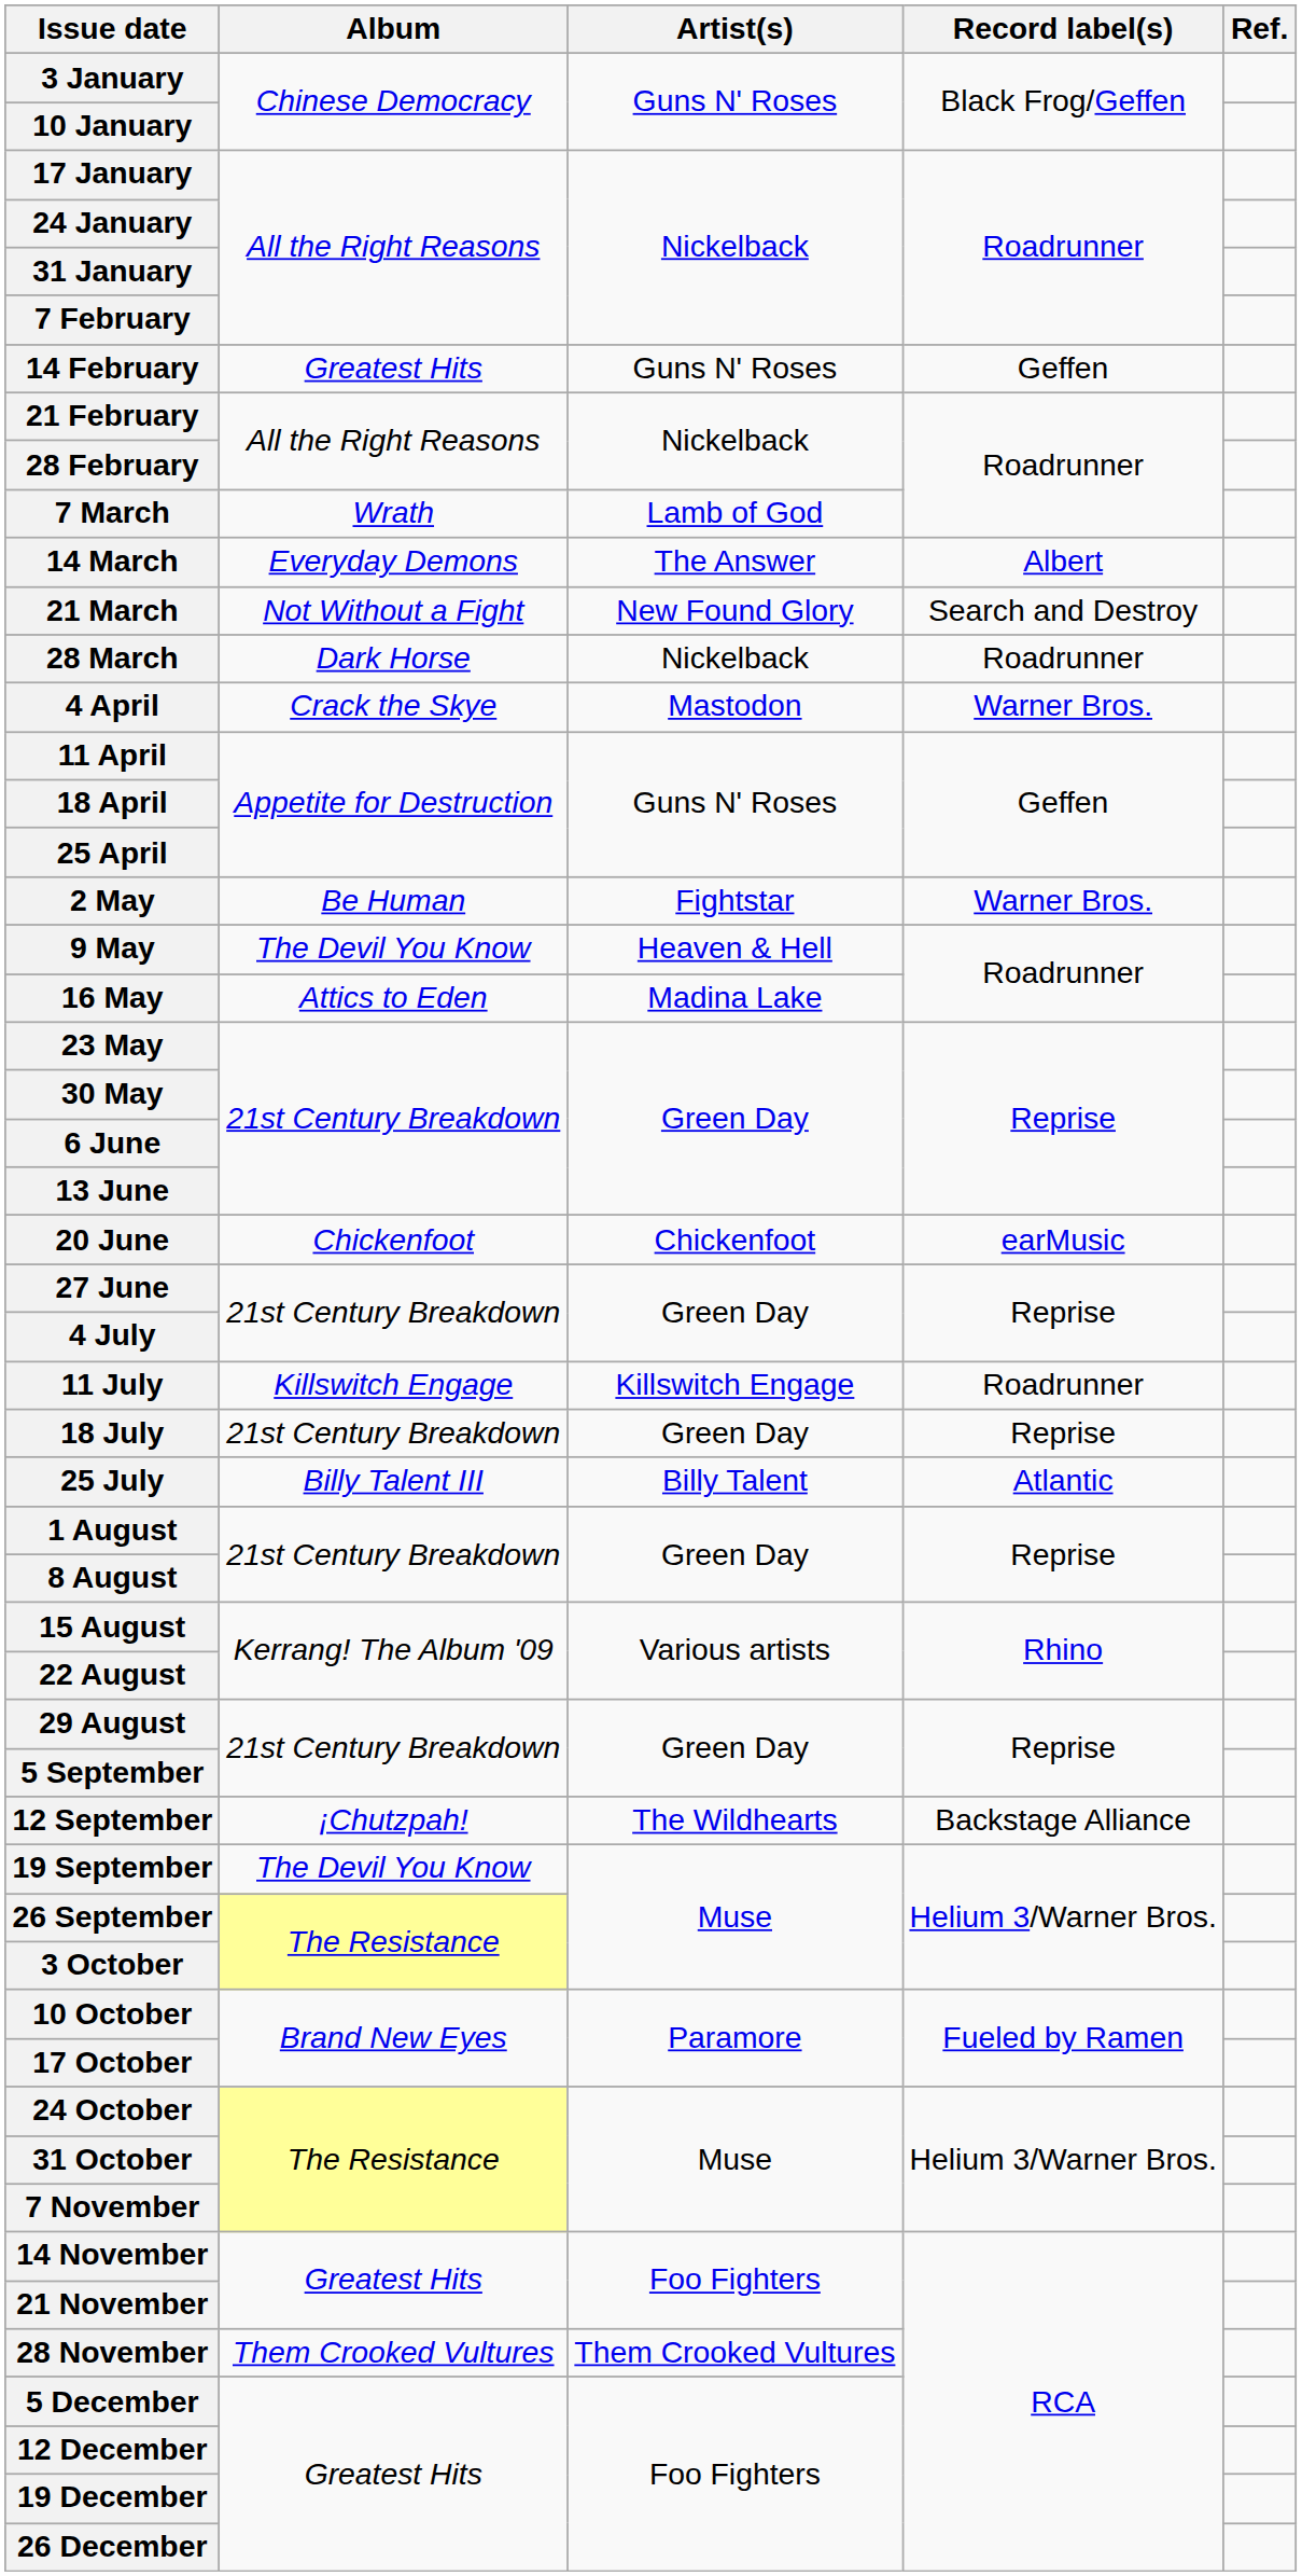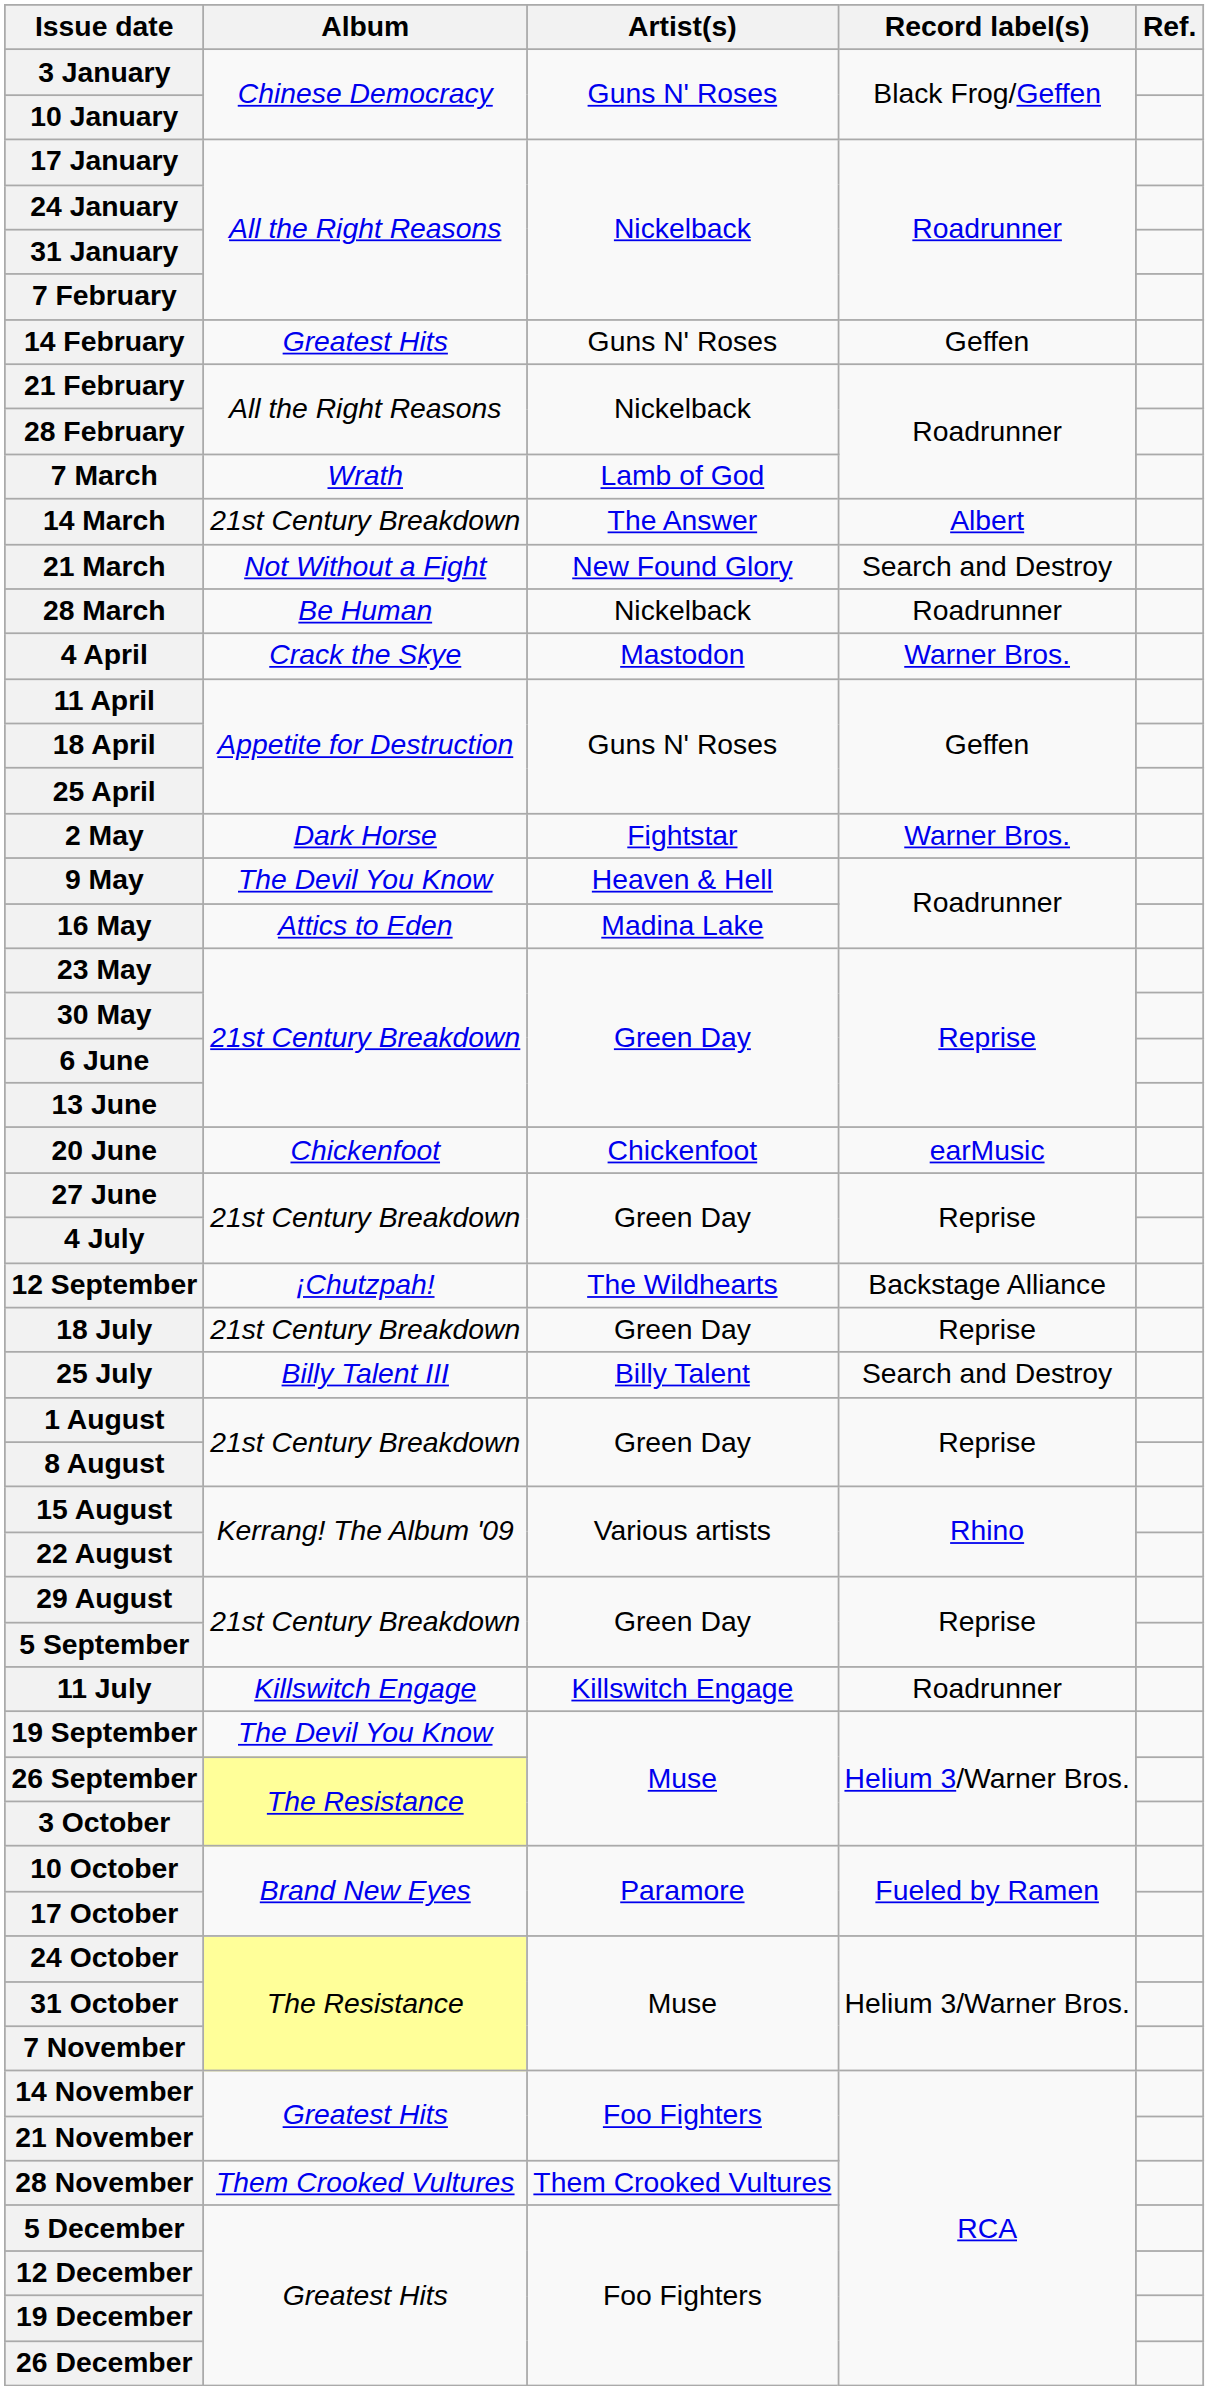 <table class="wikitable plainrowheaders" style="text-align:center">
 <tr>
 <th scope="col">Issue date</th>
 <th scope="col">Album</th>
 <th scope="col">Artist(s)</th>
 <th scope="col">Record label(s)</th>
 <th scope="col">Ref.</th>
 </tr>
 <tr>
 <th scope="row">3 January</th>
 <td rowspan="2"><em><a href='#'>Chinese Democracy</a></em></td>
 <td rowspan="2"><a href='#'>Guns N' Roses</a></td>
 <td rowspan="2">Black Frog/<a href='#'>Geffen</a></td>
 <td></td>
 </tr>
 <tr>
 <th scope="row">10 January</th>
 <td></td>
 </tr>
 <tr>
 <th scope="row">17 January</th>
 <td rowspan="4"><em><a href='#'>All the Right Reasons</a></em></td>
 <td rowspan="4"><a href='#'>Nickelback</a></td>
 <td rowspan="4"><a href='#'>Roadrunner</a></td>
 <td></td>
 </tr>
 <tr>
 <th scope="row">24 January</th>
 <td></td>
 </tr>
 <tr>
 <th scope="row">31 January</th>
 <td></td>
 </tr>
 <tr>
 <th scope="row">7 February</th>
 <td></td>
 </tr>
 <tr>
 <th scope="row">14 February</th>
 <td><em><a href='#'>Greatest Hits</a></em></td>
 <td>Guns N' Roses</td>
 <td>Geffen</td>
 <td></td>
 </tr>
 <tr>
 <th scope="row">21 February</th>
 <td rowspan="2"><em>All the Right Reasons</em></td>
 <td rowspan="2">Nickelback</td>
 <td rowspan="3">Roadrunner</td>
 <td></td>
 </tr>
 <tr>
 <th scope="row">28 February</th>
 <td></td>
 </tr>
 <tr>
 <th scope="row">7 March</th>
 <td><em><a href='#'>Wrath</a></em></td>
 <td><a href='#'>Lamb of God</a></td>
 <td></td>
 </tr>
 <tr>
 <th scope="row">14 March</th>
-<td><em><a href='#'>Everyday Demons</a></em></td>
+<td><em>21st Century Breakdown</em></td>
 <td><a href='#'>The Answer</a></td>
 <td><a href='#'>Albert</a></td>
 <td></td>
 </tr>
 <tr>
 <th scope="row">21 March</th>
 <td><em><a href='#'>Not Without a Fight</a></em></td>
 <td><a href='#'>New Found Glory</a></td>
 <td>Search and Destroy</td>
 <td></td>
 </tr>
 <tr>
 <th scope="row">28 March</th>
-<td><em><a href='#'>Dark Horse</a></em></td>
+<td><em><a href='#'>Be Human</a></em></td>
 <td>Nickelback</td>
 <td>Roadrunner</td>
 <td></td>
 </tr>
 <tr>
 <th scope="row">4 April</th>
 <td><em><a href='#'>Crack the Skye</a></em></td>
 <td><a href='#'>Mastodon</a></td>
 <td><a href='#'>Warner Bros.</a></td>
 <td></td>
 </tr>
 <tr>
 <th scope="row">11 April</th>
 <td rowspan="3"><em><a href='#'>Appetite for Destruction</a></em></td>
 <td rowspan="3">Guns N' Roses</td>
 <td rowspan="3">Geffen</td>
 <td></td>
 </tr>
 <tr>
 <th scope="row">18 April</th>
 <td></td>
 </tr>
 <tr>
 <th scope="row">25 April</th>
 <td></td>
 </tr>
 <tr>
 <th scope="row">2 May</th>
-<td><em><a href='#'>Be Human</a></em></td>
+<td><em><a href='#'>Dark Horse</a></em></td>
 <td><a href='#'>Fightstar</a></td>
 <td><a href='#'>Warner Bros.</a></td>
 <td></td>
 </tr>
 <tr>
 <th scope="row">9 May</th>
 <td><em><a href='#'>The Devil You Know</a></em></td>
 <td><a href='#'>Heaven & Hell</a></td>
 <td rowspan="2">Roadrunner</td>
 <td></td>
 </tr>
 <tr>
 <th scope="row">16 May</th>
 <td><em><a href='#'>Attics to Eden</a></em></td>
 <td><a href='#'>Madina Lake</a></td>
 <td></td>
 </tr>
 <tr>
 <th scope="row">23 May</th>
 <td rowspan="4"><em><a href='#'>21st Century Breakdown</a></em></td>
 <td rowspan="4"><a href='#'>Green Day</a></td>
 <td rowspan="4"><a href='#'>Reprise</a></td>
 <td></td>
 </tr>
 <tr>
 <th scope="row">30 May</th>
 <td></td>
 </tr>
 <tr>
 <th scope="row">6 June</th>
 <td></td>
 </tr>
 <tr>
 <th scope="row">13 June</th>
 <td></td>
 </tr>
 <tr>
 <th scope="row">20 June</th>
 <td><em><a href='#'>Chickenfoot</a></em></td>
 <td><a href='#'>Chickenfoot</a></td>
 <td><a href='#'>earMusic</a></td>
 <td></td>
 </tr>
 <tr>
 <th scope="row">27 June</th>
 <td rowspan="2"><em>21st Century Breakdown</em></td>
 <td rowspan="2">Green Day</td>
 <td rowspan="2">Reprise</td>
 <td></td>
 </tr>
 <tr>
 <th scope="row">4 July</th>
 <td></td>
 </tr>
 <tr>
-<th scope="row">11 July</th>
-<td><em><a href='#'>Killswitch Engage</a></em></td>
-<td><a href='#'>Killswitch Engage</a></td>
-<td>Roadrunner</td>
+<th scope="row">12 September</th>
+<td><em><a href='#'>¡Chutzpah!</a></em></td>
+<td><a href='#'>The Wildhearts</a></td>
+<td>Backstage Alliance</td>
 <td></td>
 </tr>
 <tr>
 <th scope="row">18 July</th>
 <td><em>21st Century Breakdown</em></td>
 <td>Green Day</td>
 <td>Reprise</td>
 <td></td>
 </tr>
 <tr>
 <th scope="row">25 July</th>
 <td><em><a href='#'>Billy Talent III</a></em></td>
 <td><a href='#'>Billy Talent</a></td>
-<td><a href='#'>Atlantic</a></td>
+<td>Search and Destroy</td>
 <td></td>
 </tr>
 <tr>
 <th scope="row">1 August</th>
 <td rowspan="2"><em>21st Century Breakdown</em></td>
 <td rowspan="2">Green Day</td>
 <td rowspan="2">Reprise</td>
 <td></td>
 </tr>
 <tr>
 <th scope="row">8 August</th>
 <td></td>
 </tr>
 <tr>
 <th scope="row">15 August</th>
 <td rowspan="2"><em>Kerrang! The Album '09</em></td>
 <td rowspan="2">Various artists</td>
 <td rowspan="2"><a href='#'>Rhino</a></td>
 <td></td>
 </tr>
 <tr>
 <th scope="row">22 August</th>
 <td></td>
 </tr>
 <tr>
 <th scope="row">29 August</th>
 <td rowspan="2"><em>21st Century Breakdown</em></td>
 <td rowspan="2">Green Day</td>
 <td rowspan="2">Reprise</td>
 <td></td>
 </tr>
 <tr>
 <th scope="row">5 September</th>
 <td></td>
 </tr>
 <tr>
-<th scope="row">12 September</th>
-<td><em><a href='#'>¡Chutzpah!</a></em></td>
-<td><a href='#'>The Wildhearts</a></td>
-<td>Backstage Alliance</td>
+<th scope="row">11 July</th>
+<td><em><a href='#'>Killswitch Engage</a></em></td>
+<td><a href='#'>Killswitch Engage</a></td>
+<td>Roadrunner</td>
 <td></td>
 </tr>
 <tr>
 <th scope="row">19 September</th>
 <td><em><a href='#'>The Devil You Know</a></em></td>
 <td rowspan="3"><a href='#'>Muse</a></td>
 <td rowspan="3"><a href='#'>Helium 3</a>/Warner Bros.</td>
 <td></td>
 </tr>
 <tr>
 <th scope="row">26 September</th>
 <td rowspan="2" style="background-color:#FFFF99"><em><a href='#'>The Resistance</a></em> </td>
 <td></td>
 </tr>
 <tr>
 <th scope="row">3 October</th>
 <td></td>
 </tr>
 <tr>
 <th scope="row">10 October</th>
 <td rowspan="2"><em><a href='#'>Brand New Eyes</a></em></td>
 <td rowspan="2"><a href='#'>Paramore</a></td>
 <td rowspan="2"><a href='#'>Fueled by Ramen</a></td>
 <td></td>
 </tr>
 <tr>
 <th scope="row">17 October</th>
 <td></td>
 </tr>
 <tr>
 <th scope="row">24 October</th>
 <td rowspan="3" style="background-color:#FFFF99"><em>The Resistance</em> </td>
 <td rowspan="3">Muse</td>
 <td rowspan="3">Helium 3/Warner Bros.</td>
 <td></td>
 </tr>
 <tr>
 <th scope="row">31 October</th>
 <td></td>
 </tr>
 <tr>
 <th scope="row">7 November</th>
 <td></td>
 </tr>
 <tr>
 <th scope="row">14 November</th>
 <td rowspan="2"><em><a href='#'>Greatest Hits</a></em></td>
 <td rowspan="2"><a href='#'>Foo Fighters</a></td>
 <td rowspan="7"><a href='#'>RCA</a></td>
 <td></td>
 </tr>
 <tr>
 <th scope="row">21 November</th>
 <td></td>
 </tr>
 <tr>
 <th scope="row">28 November</th>
 <td><em><a href='#'>Them Crooked Vultures</a></em></td>
 <td><a href='#'>Them Crooked Vultures</a></td>
 <td></td>
 </tr>
 <tr>
 <th scope="row">5 December</th>
 <td rowspan="4"><em>Greatest Hits</em></td>
 <td rowspan="4">Foo Fighters</td>
 <td></td>
 </tr>
 <tr>
 <th scope="row">12 December</th>
 <td></td>
 </tr>
 <tr>
 <th scope="row">19 December</th>
 <td></td>
 </tr>
 <tr>
 <th scope="row">26 December</th>
 <td></td>
 </tr>
 </table>
